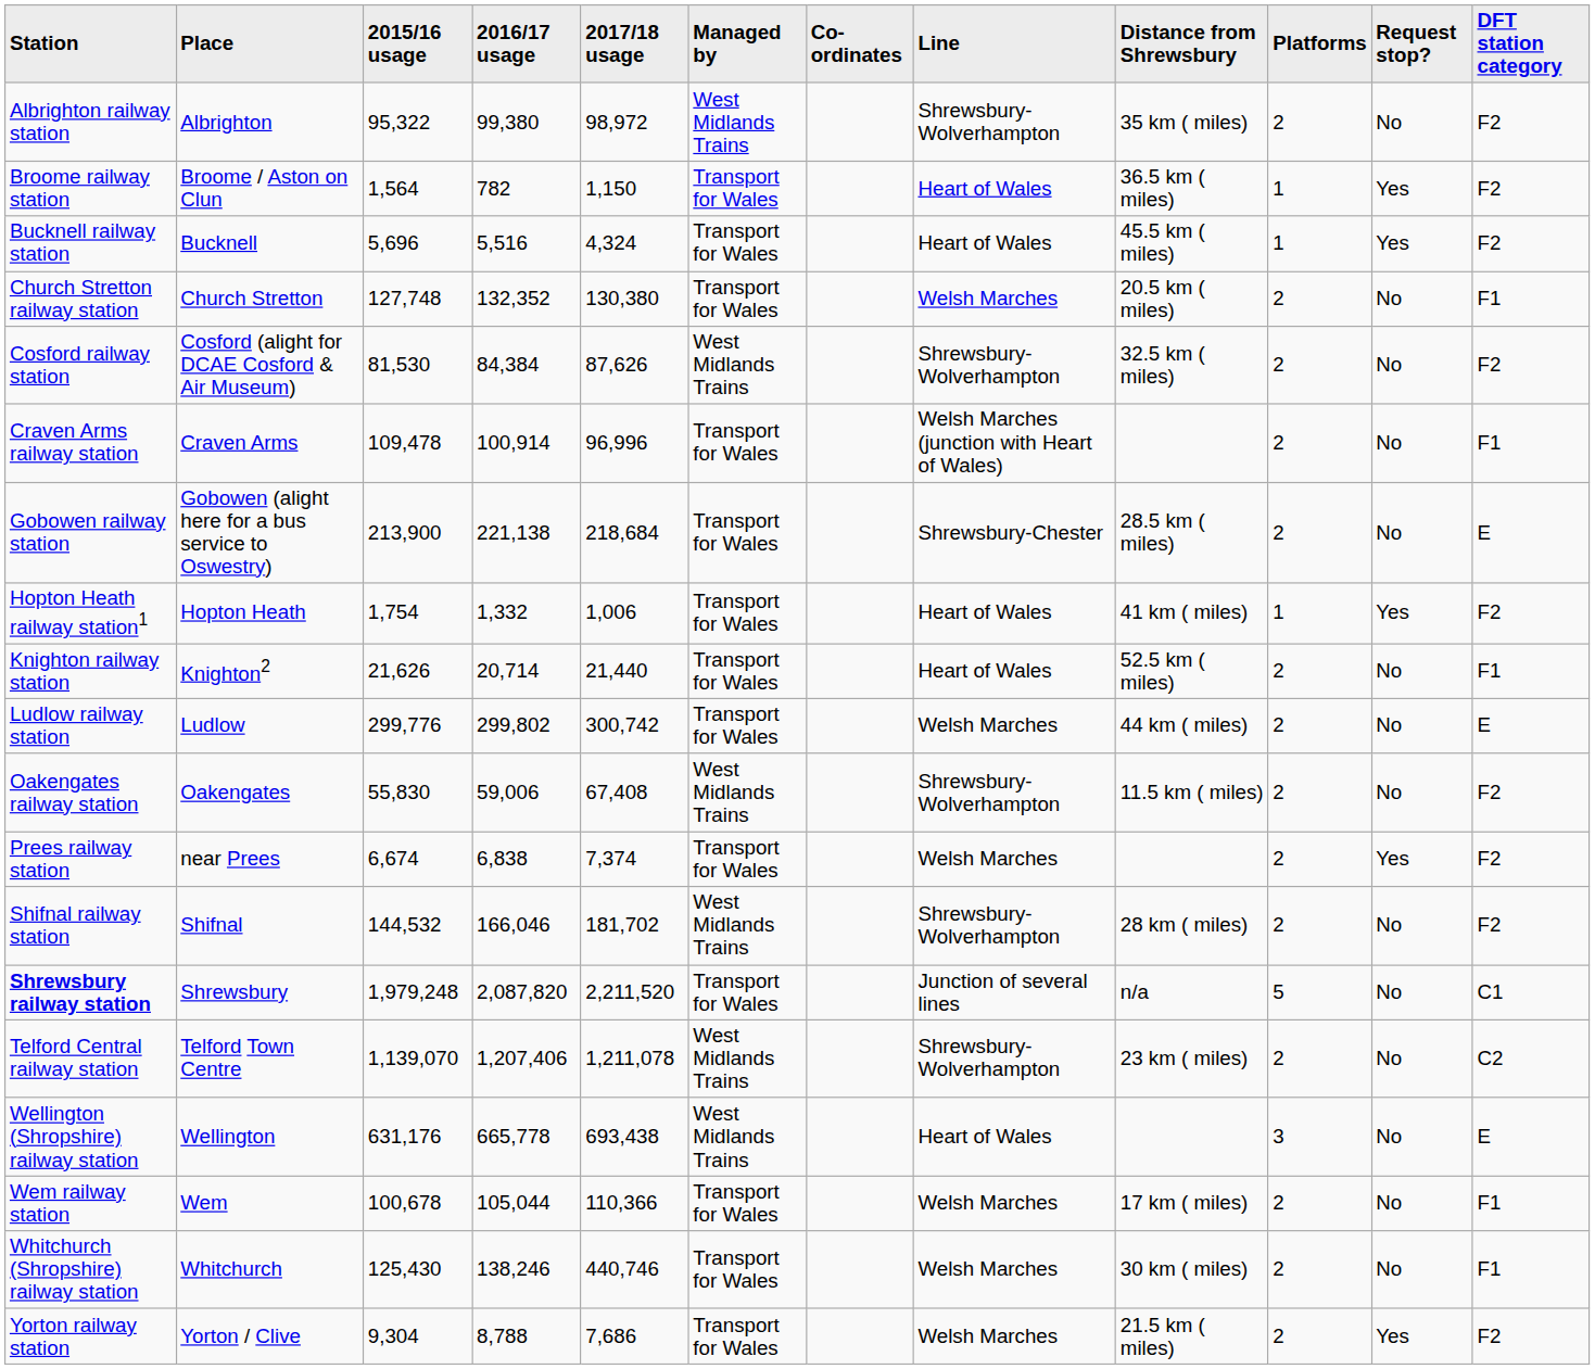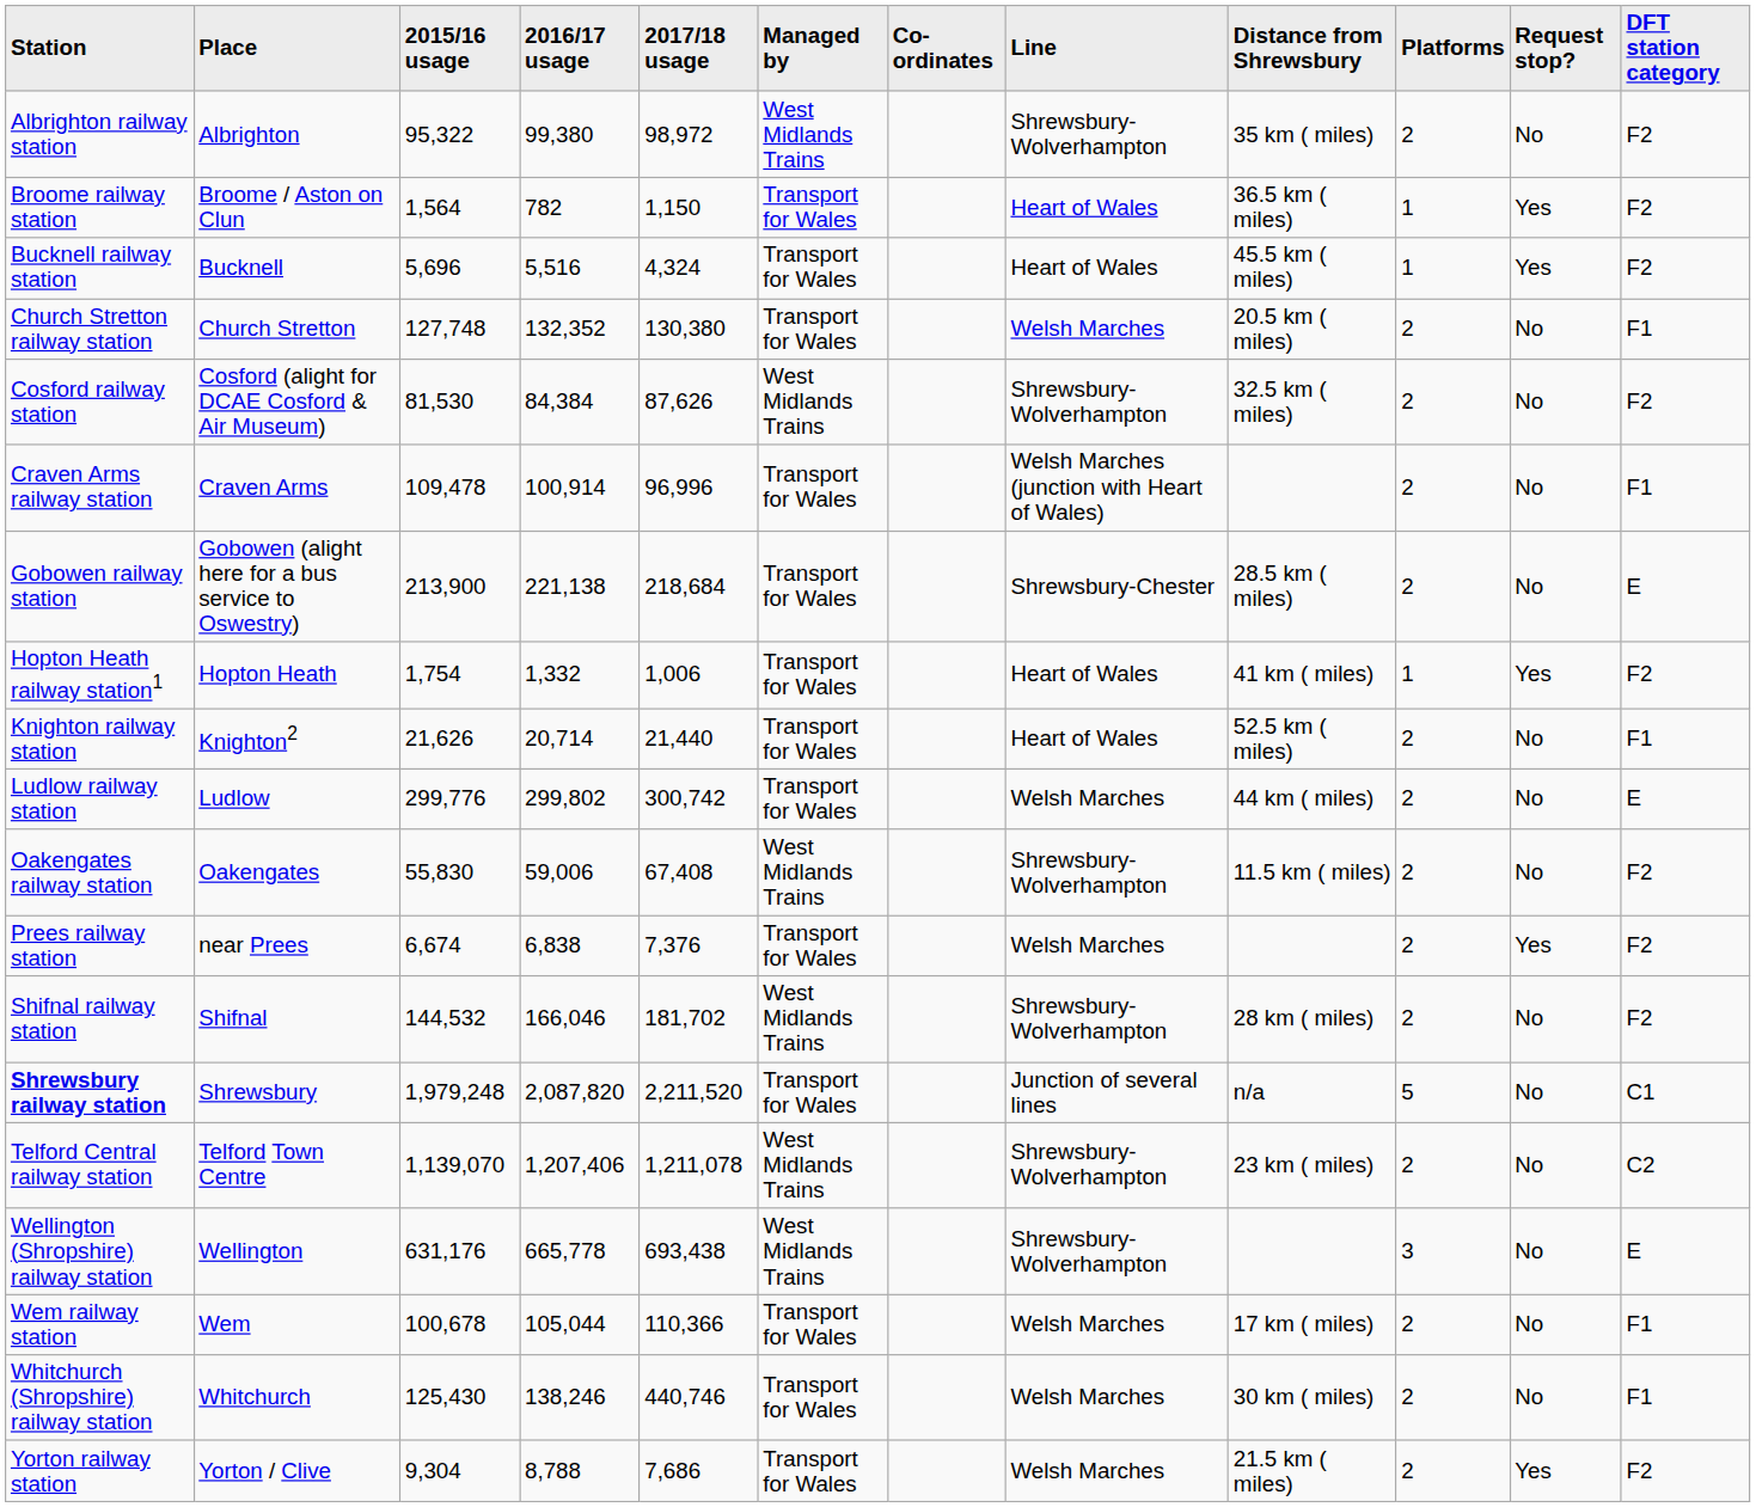 <table class="wikitable sortable">
 <tr style="background:#ececec;">
 <td><strong>Station</strong></td>
 <td><strong>Place</strong></td>
 <td><strong>2015/16 usage</strong></td>
 <td><strong>2016/17 usage</strong></td>
 <td><strong>2017/18 usage</strong></td>
 <td><strong>Managed by</strong></td>
 <td><strong>Co-ordinates</strong></td>
 <td><strong>Line</strong></td>
 <td><strong>Distance from Shrewsbury</strong></td>
 <td><strong>Platforms</strong></td>
 <td><strong>Request stop?</strong></td>
 <td><strong><a href='#'>DFT station category</a></strong></td>
 </tr>
 <tr>
 <td><a href='#'>Albrighton railway station</a></td>
 <td><a href='#'>Albrighton</a></td>
 <td>95,322</td>
 <td>99,380</td>
 <td>98,972</td>
 <td><a href='#'>West Midlands Trains</a></td>
 <td></td>
 <td>Shrewsbury-Wolverhampton</td>
 <td>35 km ( miles)</td>
 <td>2</td>
 <td>No</td>
 <td>F2</td>
 </tr>
 <tr>
 <td><a href='#'>Broome railway station</a></td>
 <td><a href='#'>Broome</a> / <a href='#'>Aston on Clun</a></td>
 <td>1,564</td>
 <td>782</td>
 <td>1,150</td>
 <td><a href='#'>Transport for Wales</a></td>
 <td></td>
 <td><a href='#'>Heart of Wales</a></td>
 <td>36.5 km ( miles)</td>
 <td>1</td>
 <td>Yes</td>
 <td>F2</td>
 </tr>
 <tr>
 <td><a href='#'>Bucknell railway station</a></td>
 <td><a href='#'>Bucknell</a></td>
 <td>5,696</td>
 <td>5,516</td>
 <td>4,324</td>
 <td>Transport for Wales</td>
 <td></td>
 <td>Heart of Wales</td>
 <td>45.5 km ( miles)</td>
 <td>1</td>
 <td>Yes</td>
 <td>F2</td>
 </tr>
 <tr>
 <td><a href='#'>Church Stretton railway station</a></td>
 <td><a href='#'>Church Stretton</a></td>
 <td>127,748</td>
 <td>132,352</td>
 <td>130,380</td>
 <td>Transport for Wales</td>
 <td></td>
 <td><a href='#'>Welsh Marches</a></td>
 <td>20.5 km ( miles)</td>
 <td>2</td>
 <td>No</td>
 <td>F1</td>
 </tr>
 <tr>
 <td><a href='#'>Cosford railway station</a></td>
 <td><a href='#'>Cosford</a> (alight for <a href='#'>DCAE Cosford</a> & <a href='#'>Air Museum</a>)</td>
 <td>81,530</td>
 <td>84,384</td>
 <td>87,626</td>
 <td>West Midlands Trains</td>
 <td></td>
 <td>Shrewsbury-Wolverhampton</td>
 <td>32.5 km ( miles)</td>
 <td>2</td>
 <td>No</td>
 <td>F2</td>
 </tr>
 <tr>
 <td><a href='#'>Craven Arms railway station</a></td>
 <td><a href='#'>Craven Arms</a></td>
 <td>109,478</td>
 <td>100,914</td>
 <td>96,996</td>
 <td>Transport for Wales</td>
 <td></td>
 <td>Welsh Marches (junction with Heart of Wales)</td>
 <td></td>
 <td>2</td>
 <td>No</td>
 <td>F1</td>
 </tr>
 <tr>
 <td><a href='#'>Gobowen railway station</a></td>
 <td><a href='#'>Gobowen</a> (alight here for a bus service to <a href='#'>Oswestry</a>)</td>
 <td>213,900</td>
 <td>221,138</td>
 <td>218,684</td>
 <td>Transport for Wales</td>
 <td></td>
 <td>Shrewsbury-Chester</td>
 <td>28.5 km ( miles)</td>
 <td>2</td>
 <td>No</td>
 <td>E</td>
 </tr>
 <tr>
 <td><a href='#'>Hopton Heath railway station</a><sup>1</sup></td>
 <td><a href='#'>Hopton Heath</a></td>
 <td>1,754</td>
 <td>1,332</td>
 <td>1,006</td>
 <td>Transport for Wales</td>
 <td></td>
 <td>Heart of Wales</td>
 <td>41 km ( miles)</td>
 <td>1</td>
 <td>Yes</td>
 <td>F2</td>
 </tr>
 <tr>
 <td><a href='#'>Knighton railway station</a></td>
 <td><a href='#'>Knighton</a><sup>2</sup></td>
 <td>21,626</td>
 <td>20,714</td>
 <td>21,440</td>
 <td>Transport for Wales</td>
 <td></td>
 <td>Heart of Wales</td>
 <td>52.5 km ( miles)</td>
 <td>2</td>
 <td>No</td>
 <td>F1</td>
 </tr>
 <tr>
 <td><a href='#'>Ludlow railway station</a></td>
 <td><a href='#'>Ludlow</a></td>
 <td>299,776</td>
 <td>299,802</td>
 <td>300,742</td>
 <td>Transport for Wales</td>
 <td></td>
 <td>Welsh Marches</td>
 <td>44 km ( miles)</td>
 <td>2</td>
 <td>No</td>
 <td>E</td>
 </tr>
 <tr>
 <td><a href='#'>Oakengates railway station</a></td>
 <td><a href='#'>Oakengates</a></td>
 <td>55,830</td>
 <td>59,006</td>
 <td>67,408</td>
 <td>West Midlands Trains</td>
 <td></td>
 <td>Shrewsbury-Wolverhampton</td>
 <td>11.5 km ( miles)</td>
 <td>2</td>
 <td>No</td>
 <td>F2</td>
 </tr>
 <tr>
 <td><a href='#'>Prees railway station</a></td>
 <td>near <a href='#'>Prees</a></td>
 <td>6,674</td>
 <td>6,838</td>
-<td>7,374</td>
+<td>7,376</td>
 <td>Transport for Wales</td>
 <td></td>
 <td>Welsh Marches</td>
 <td></td>
 <td>2</td>
 <td>Yes</td>
 <td>F2</td>
 </tr>
 <tr>
 <td><a href='#'>Shifnal railway station</a></td>
 <td><a href='#'>Shifnal</a></td>
 <td>144,532</td>
 <td>166,046</td>
 <td>181,702</td>
 <td>West Midlands Trains</td>
 <td></td>
 <td>Shrewsbury-Wolverhampton</td>
 <td>28 km ( miles)</td>
 <td>2</td>
 <td>No</td>
 <td>F2</td>
 </tr>
 <tr>
 <td><strong><a href='#'>Shrewsbury railway station</a></strong></td>
 <td><a href='#'>Shrewsbury</a></td>
 <td>1,979,248</td>
 <td>2,087,820</td>
 <td>2,211,520</td>
 <td>Transport for Wales</td>
 <td></td>
 <td>Junction of several lines</td>
 <td>n/a</td>
 <td>5</td>
 <td>No</td>
 <td>C1</td>
 </tr>
 <tr>
 <td><a href='#'>Telford Central railway station</a></td>
 <td><a href='#'>Telford</a> <a href='#'>Town Centre</a></td>
 <td>1,139,070</td>
 <td>1,207,406</td>
 <td>1,211,078</td>
 <td>West Midlands Trains</td>
 <td></td>
 <td>Shrewsbury-Wolverhampton</td>
 <td>23 km ( miles)</td>
 <td>2</td>
 <td>No</td>
 <td>C2</td>
 </tr>
 <tr>
 <td><a href='#'>Wellington (Shropshire) railway station</a></td>
 <td><a href='#'>Wellington</a></td>
 <td>631,176</td>
 <td>665,778</td>
 <td>693,438</td>
 <td>West Midlands Trains</td>
 <td></td>
-<td>Heart of Wales</td>
+<td>Shrewsbury-Wolverhampton</td>
 <td></td>
 <td>3</td>
 <td>No</td>
 <td>E</td>
 </tr>
 <tr>
 <td><a href='#'>Wem railway station</a></td>
 <td><a href='#'>Wem</a></td>
 <td>100,678</td>
 <td>105,044</td>
 <td>110,366</td>
 <td>Transport for Wales</td>
 <td></td>
 <td>Welsh Marches</td>
 <td>17 km ( miles)</td>
 <td>2</td>
 <td>No</td>
 <td>F1</td>
 </tr>
 <tr>
 <td><a href='#'>Whitchurch (Shropshire) railway station</a></td>
 <td><a href='#'>Whitchurch</a></td>
 <td>125,430</td>
 <td>138,246</td>
 <td>440,746</td>
 <td>Transport for Wales</td>
 <td></td>
 <td>Welsh Marches</td>
 <td>30 km ( miles)</td>
 <td>2</td>
 <td>No</td>
 <td>F1</td>
 </tr>
 <tr>
 <td><a href='#'>Yorton railway station</a></td>
 <td><a href='#'>Yorton</a> / <a href='#'>Clive</a></td>
 <td>9,304</td>
 <td>8,788</td>
 <td>7,686</td>
 <td>Transport for Wales</td>
 <td></td>
 <td>Welsh Marches</td>
 <td>21.5 km ( miles)</td>
 <td>2</td>
 <td>Yes</td>
 <td>F2</td>
 </tr>
 </table>
